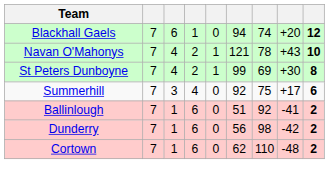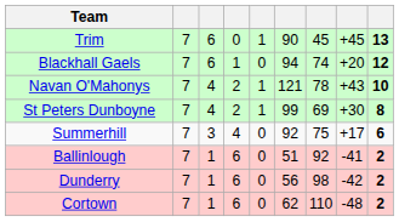 <table class="wikitable" style="text-align:center">
 <tr>
 <th width="175">Team</th>
 <th width="20"></th>
 <th width="20"></th>
 <th width="20"></th>
 <th width="20"></th>
 <th width="20"></th>
 <th width="20"></th>
 <th width="20"></th>
 <th width="20"></th>
+</tr>
+<tr style="background:#cfc;">
+<td><a href='#'>Trim</a></td>
+<td>7</td>
+<td>6</td>
+<td>0</td>
+<td>1</td>
+<td>90</td>
+<td>45</td>
+<td>+45</td>
+<td><strong>13</strong></td>
 </tr>
 <tr style="background:#cfc;">
 <td><a href='#'>Blackhall Gaels</a></td>
 <td>7</td>
 <td>6</td>
 <td>1</td>
 <td>0</td>
 <td>94</td>
 <td>74</td>
 <td>+20</td>
 <td><strong>12</strong></td>
 </tr>
 <tr style="background:#cfc;">
 <td><a href='#'>Navan O'Mahonys</a></td>
 <td>7</td>
 <td>4</td>
 <td>2</td>
 <td>1</td>
 <td>121</td>
 <td>78</td>
 <td>+43</td>
 <td><strong>10</strong></td>
 </tr>
 <tr style="background:#cfc;">
 <td><a href='#'>St Peters Dunboyne</a></td>
 <td>7</td>
 <td>4</td>
 <td>2</td>
 <td>1</td>
 <td>99</td>
 <td>69</td>
 <td>+30</td>
 <td><strong>8</strong></td>
 </tr>
 <tr>
 <td><a href='#'>Summerhill</a></td>
 <td>7</td>
 <td>3</td>
 <td>4</td>
 <td>0</td>
 <td>92</td>
 <td>75</td>
 <td>+17</td>
 <td><strong>6</strong></td>
 </tr>
 <tr style="background:#fcc;">
 <td><a href='#'>Ballinlough</a></td>
 <td>7</td>
 <td>1</td>
 <td>6</td>
 <td>0</td>
 <td>51</td>
 <td>92</td>
 <td>-41</td>
 <td><strong>2</strong></td>
 </tr>
 <tr style="background:#fcc;">
 <td><a href='#'>Dunderry</a></td>
 <td>7</td>
 <td>1</td>
 <td>6</td>
 <td>0</td>
 <td>56</td>
 <td>98</td>
 <td>-42</td>
 <td><strong>2</strong></td>
 </tr>
 <tr style="background:#fcc;">
 <td><a href='#'>Cortown</a></td>
 <td>7</td>
 <td>1</td>
 <td>6</td>
 <td>0</td>
 <td>62</td>
 <td>110</td>
 <td>-48</td>
 <td><strong>2</strong></td>
 </tr>
 </table>
